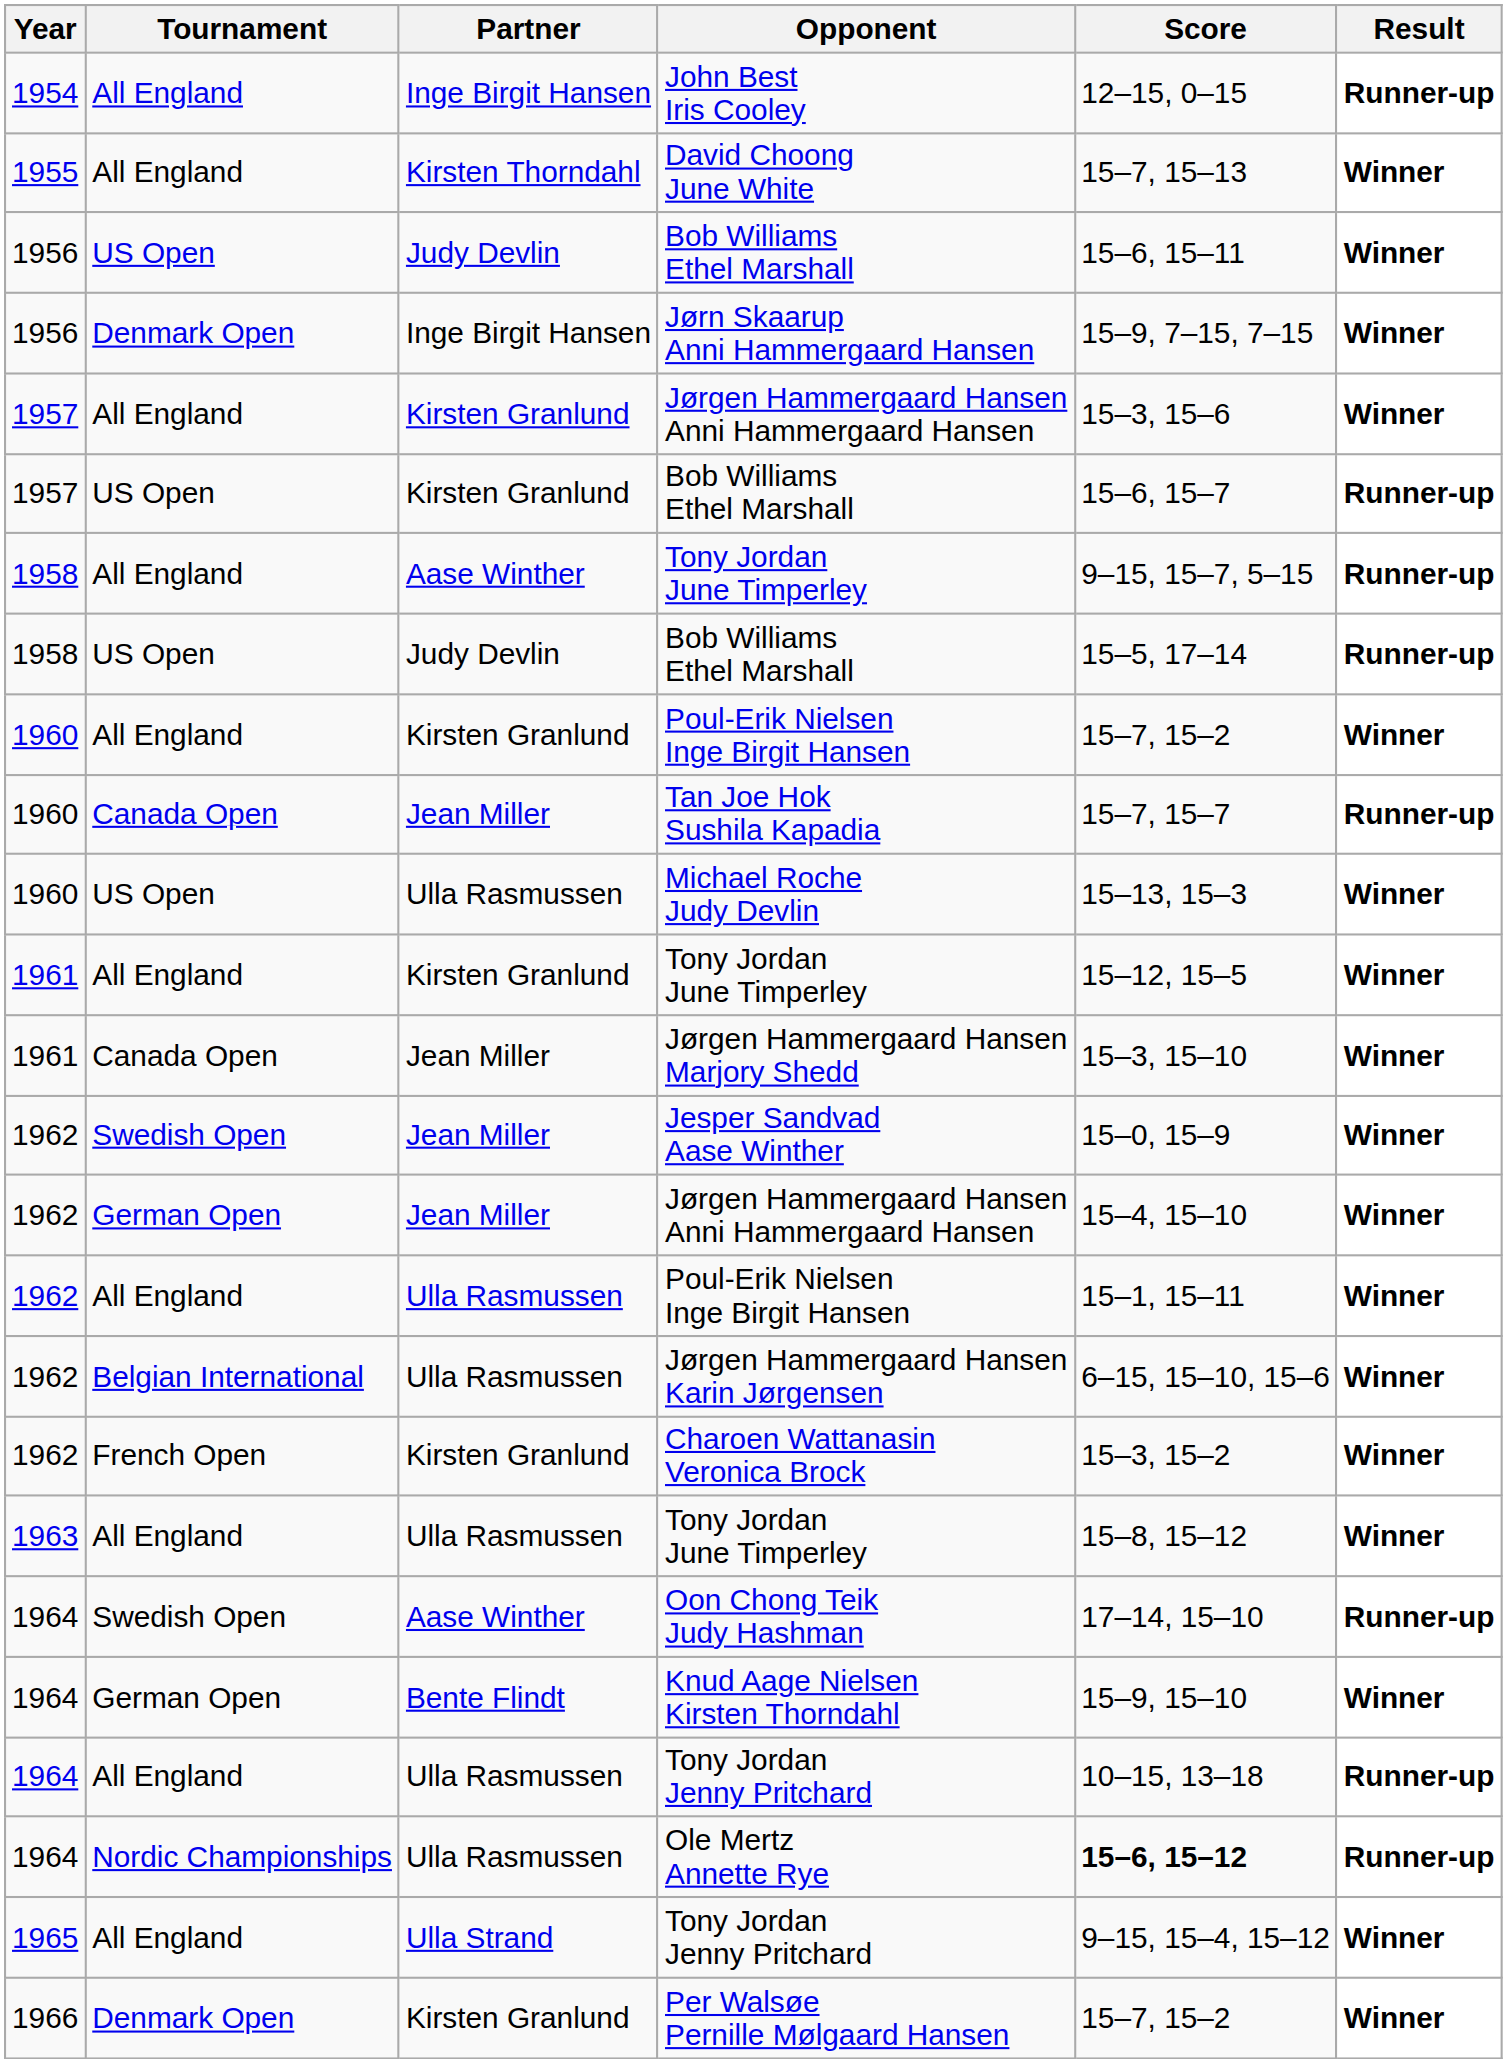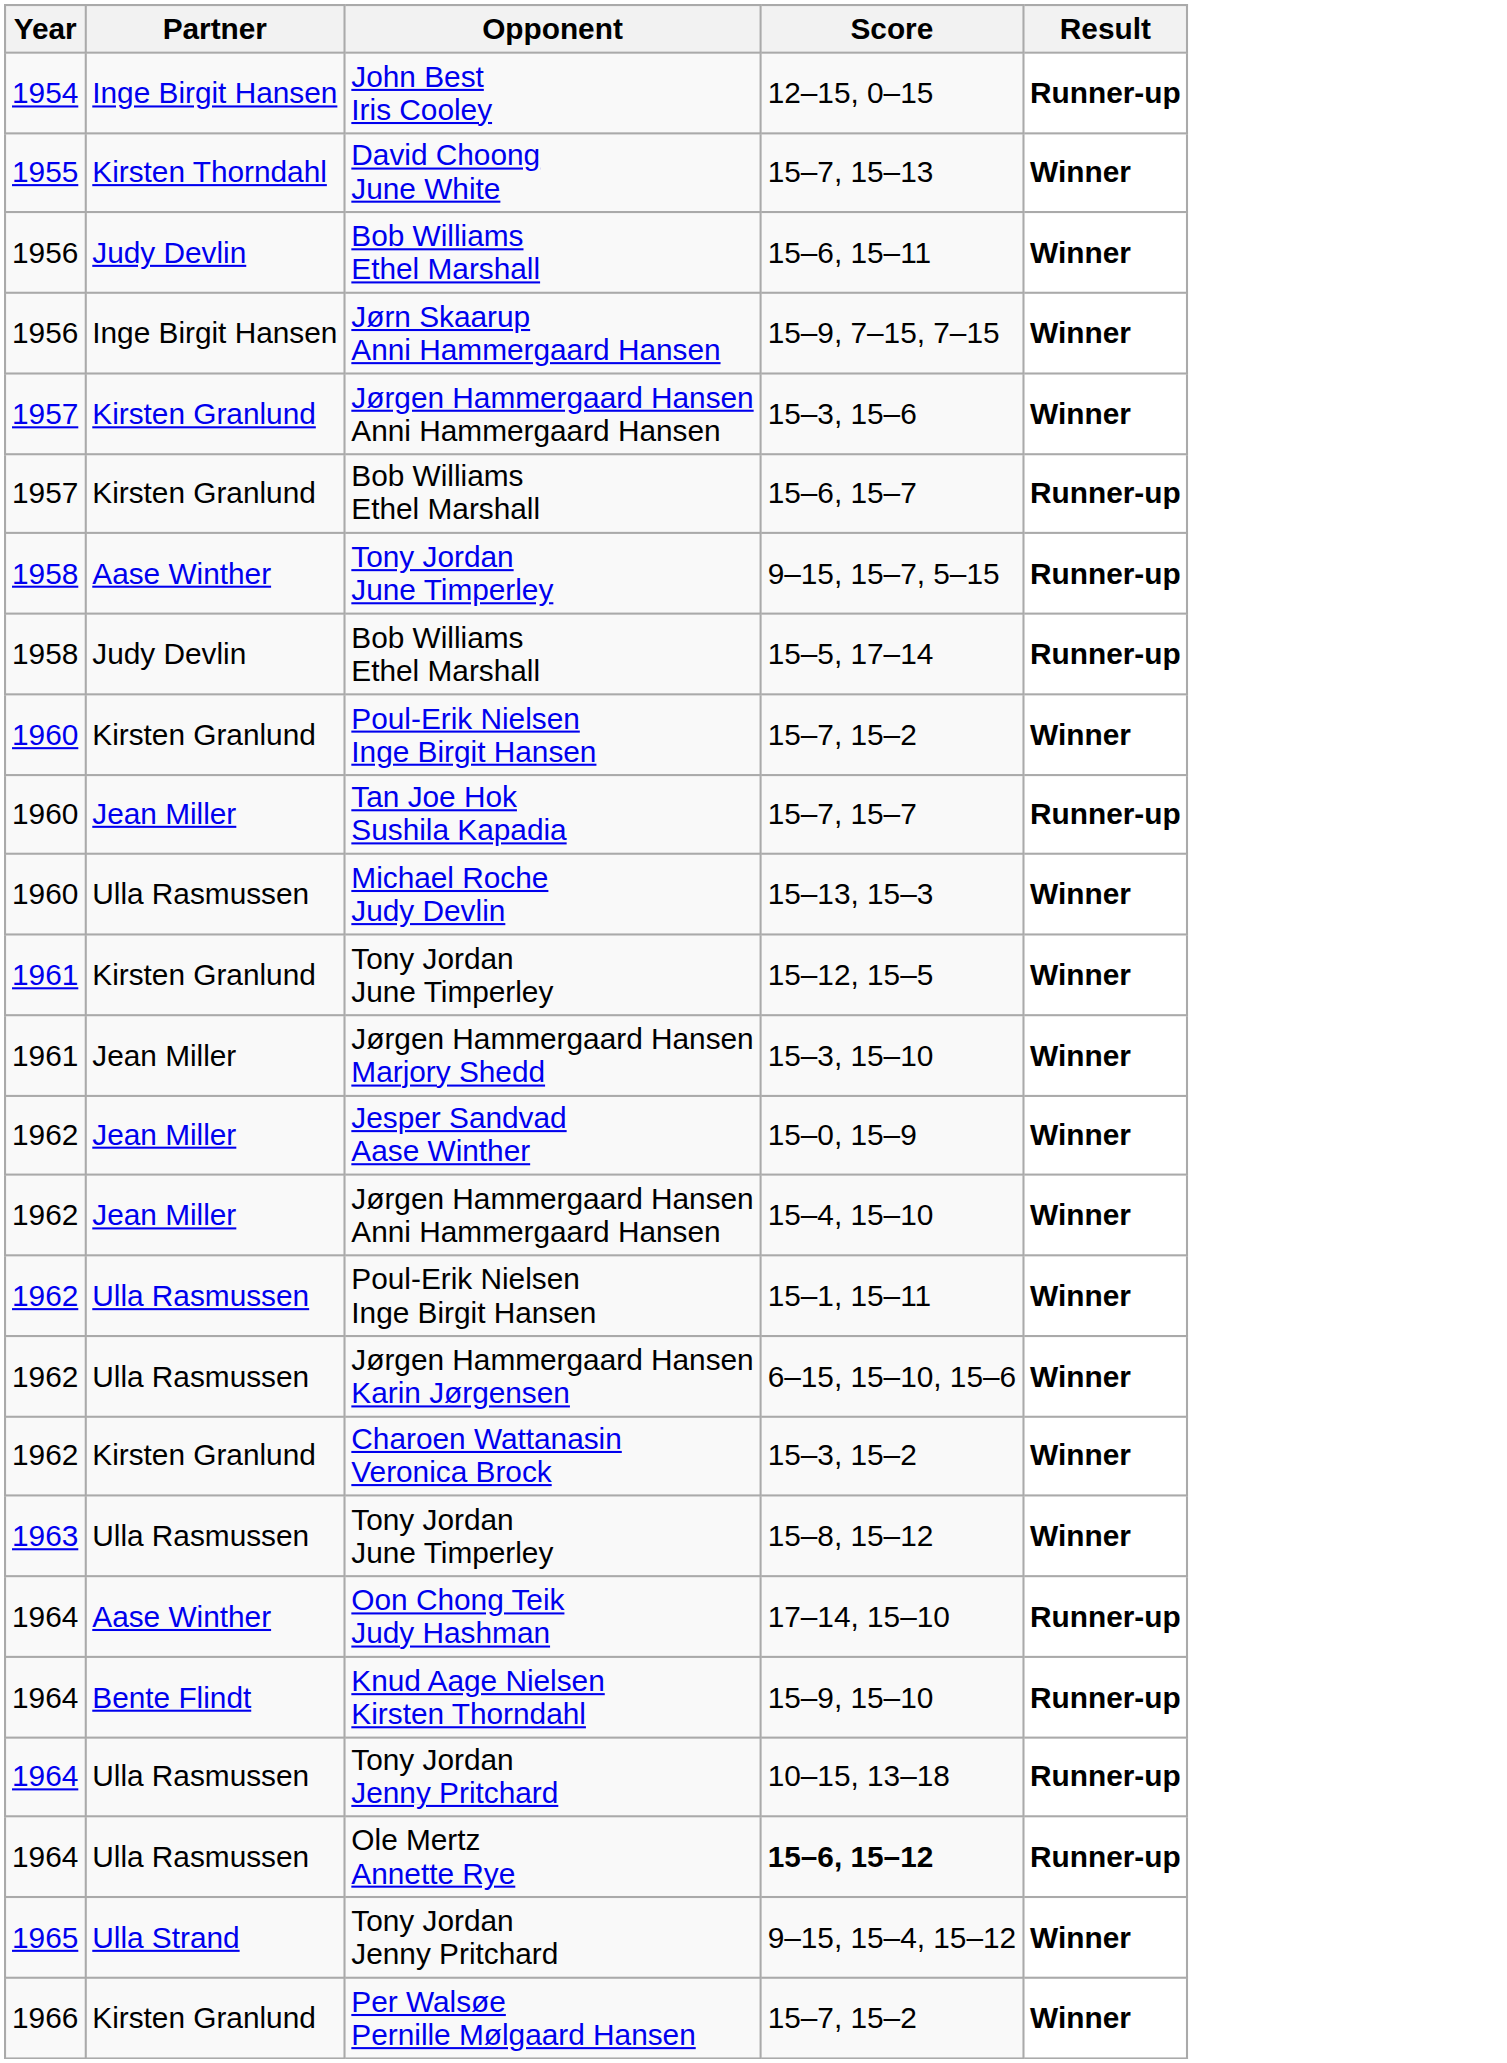 <table class="sortable wikitable" style="font-size: 90%;">
 <tr>
 <th>Year</th>
-<th>Tournament</th>
 <th>Partner</th>
 <th>Opponent</th>
 <th>Score</th>
 <th>Result</th>
 </tr>
 <tr>
 <td align="center"><a href='#'>1954</a></td>
-<td><a href='#'>All England</a></td>
 <td> <a href='#'>Inge Birgit Hansen</a></td>
 <td> <a href='#'>John Best</a><br> <a href='#'>Iris Cooley</a></td>
 <td>12–15, 0–15</td>
 <td style="text-align:left; background:white"> <strong>Runner-up</strong></td>
 </tr>
 <tr>
 <td align="center"><a href='#'>1955</a></td>
-<td>All England</td>
 <td> <a href='#'>Kirsten Thorndahl</a></td>
 <td> <a href='#'>David Choong</a><br> <a href='#'>June White</a></td>
 <td>15–7, 15–13</td>
 <td style="text-align:left; background:white"> <strong>Winner</strong></td>
 </tr>
 <tr>
 <td align="center">1956</td>
-<td><a href='#'>US Open</a></td>
 <td> <a href='#'>Judy Devlin</a></td>
 <td> <a href='#'>Bob Williams</a><br> <a href='#'>Ethel Marshall</a></td>
 <td>15–6, 15–11</td>
 <td style="text-align:left; background:white"> <strong>Winner</strong></td>
 </tr>
 <tr>
 <td align="center">1956</td>
-<td><a href='#'>Denmark Open</a></td>
 <td> Inge Birgit Hansen</td>
 <td> <a href='#'>Jørn Skaarup</a><br> <a href='#'>Anni Hammergaard Hansen</a></td>
 <td>15–9, 7–15, 7–15</td>
 <td style="text-align:left; background:white"> <strong>Winner</strong></td>
 </tr>
 <tr>
 <td align="center"><a href='#'>1957</a></td>
-<td>All England</td>
 <td> <a href='#'>Kirsten Granlund</a></td>
 <td> <a href='#'>Jørgen Hammergaard Hansen</a><br> Anni Hammergaard Hansen</td>
 <td>15–3, 15–6</td>
 <td style="text-align:left; background:white"> <strong>Winner</strong></td>
 </tr>
 <tr>
 <td align="center">1957</td>
-<td>US Open</td>
 <td> Kirsten Granlund</td>
 <td> Bob Williams<br> Ethel Marshall</td>
 <td>15–6, 15–7</td>
 <td style="text-align:left; background:white"> <strong>Runner-up</strong></td>
 </tr>
 <tr>
 <td align="center"><a href='#'>1958</a></td>
-<td>All England</td>
 <td> <a href='#'>Aase Winther</a></td>
 <td> <a href='#'>Tony Jordan</a><br> <a href='#'>June Timperley</a></td>
 <td>9–15, 15–7, 5–15</td>
 <td style="text-align:left; background:white"> <strong>Runner-up</strong></td>
 </tr>
 <tr>
 <td align="center">1958</td>
-<td>US Open</td>
 <td> Judy Devlin</td>
 <td> Bob Williams<br> Ethel Marshall</td>
 <td>15–5, 17–14</td>
 <td style="text-align:left; background:white"> <strong>Runner-up</strong></td>
 </tr>
 <tr>
 <td align="center"><a href='#'>1960</a></td>
-<td>All England</td>
 <td> Kirsten Granlund</td>
 <td> <a href='#'>Poul-Erik Nielsen</a><br> <a href='#'>Inge Birgit Hansen</a></td>
 <td>15–7, 15–2</td>
 <td style="text-align:left; background:white"> <strong>Winner</strong></td>
 </tr>
 <tr>
 <td align="center">1960</td>
-<td><a href='#'>Canada Open</a></td>
 <td> <a href='#'>Jean Miller</a></td>
 <td> <a href='#'>Tan Joe Hok</a><br> <a href='#'>Sushila Kapadia</a></td>
 <td>15–7, 15–7</td>
 <td style="text-align:left; background:white"> <strong>Runner-up</strong></td>
 </tr>
 <tr>
 <td align="center">1960</td>
-<td>US Open</td>
 <td> Ulla Rasmussen</td>
 <td> <a href='#'>Michael Roche</a><br> <a href='#'>Judy Devlin</a></td>
 <td>15–13, 15–3</td>
 <td style="text-align:left; background:white"> <strong>Winner</strong></td>
 </tr>
 <tr>
 <td align="center"><a href='#'>1961</a></td>
-<td>All England</td>
 <td> Kirsten Granlund</td>
 <td> Tony Jordan<br> June Timperley</td>
 <td>15–12, 15–5</td>
 <td style="text-align:left; background:white"> <strong>Winner</strong></td>
 </tr>
 <tr>
 <td align="center">1961</td>
-<td>Canada Open</td>
 <td> Jean Miller</td>
 <td> Jørgen Hammergaard Hansen<br> <a href='#'>Marjory Shedd</a></td>
 <td>15–3, 15–10</td>
 <td style="text-align:left; background:white"> <strong>Winner</strong></td>
 </tr>
 <tr>
 <td align="center">1962</td>
-<td><a href='#'>Swedish Open</a></td>
 <td> <a href='#'>Jean Miller</a></td>
 <td> <a href='#'>Jesper Sandvad</a><br> <a href='#'>Aase Winther</a></td>
 <td>15–0, 15–9</td>
 <td style="text-align:left; background:white"> <strong>Winner</strong></td>
 </tr>
 <tr>
 <td align="center">1962</td>
-<td><a href='#'>German Open</a></td>
 <td> <a href='#'>Jean Miller</a></td>
 <td> Jørgen Hammergaard Hansen<br> Anni Hammergaard Hansen</td>
 <td>15–4, 15–10</td>
 <td style="text-align:left; background:white"> <strong>Winner</strong></td>
 </tr>
 <tr>
 <td align="center"><a href='#'>1962</a></td>
-<td>All England</td>
 <td> <a href='#'>Ulla Rasmussen</a></td>
 <td> Poul-Erik Nielsen<br> Inge Birgit Hansen</td>
 <td>15–1, 15–11</td>
 <td style="text-align:left; background:white"> <strong>Winner</strong></td>
 </tr>
 <tr>
 <td align="center">1962</td>
-<td><a href='#'>Belgian International</a></td>
 <td> Ulla Rasmussen</td>
 <td> Jørgen Hammergaard Hansen<br> <a href='#'>Karin Jørgensen</a></td>
 <td>6–15, 15–10, 15–6</td>
 <td style="text-align:left; background:white"> <strong>Winner</strong></td>
 </tr>
 <tr>
 <td align="center">1962</td>
-<td>French Open</td>
 <td> Kirsten Granlund</td>
 <td> <a href='#'>Charoen Wattanasin</a><br> <a href='#'>Veronica Brock</a></td>
 <td>15–3, 15–2</td>
 <td style="text-align:left; background:white"> <strong>Winner</strong></td>
 </tr>
 <tr>
 <td align="center"><a href='#'>1963</a></td>
-<td>All England</td>
 <td> Ulla Rasmussen</td>
 <td> Tony Jordan<br> June Timperley</td>
 <td>15–8, 15–12</td>
 <td style="text-align:left; background:white"> <strong>Winner</strong></td>
 </tr>
 <tr>
 <td align="center">1964</td>
-<td>Swedish Open</td>
 <td> <a href='#'>Aase Winther</a></td>
 <td> <a href='#'>Oon Chong Teik</a><br> <a href='#'>Judy Hashman</a></td>
 <td>17–14, 15–10</td>
 <td style="text-align:left; background:white"> <strong>Runner-up</strong></td>
 </tr>
 <tr>
 <td align="center">1964</td>
-<td>German Open</td>
 <td> <a href='#'>Bente Flindt</a></td>
 <td> <a href='#'>Knud Aage Nielsen</a><br> <a href='#'>Kirsten Thorndahl</a></td>
 <td>15–9, 15–10</td>
-<td style="text-align:left; background:white"> <strong>Winner</strong></td>
+<td style="text-align:left; background:white"> <strong>Runner-up</strong></td>
 </tr>
 <tr>
 <td align="center"><a href='#'>1964</a></td>
-<td>All England</td>
 <td> Ulla Rasmussen</td>
 <td> Tony Jordan<br> <a href='#'>Jenny Pritchard</a></td>
 <td>10–15, 13–18</td>
 <td style="text-align:left; background:white"> <strong>Runner-up</strong></td>
 </tr>
 <tr>
 <td align="center">1964</td>
-<td><a href='#'>Nordic Championships</a></td>
 <td> Ulla Rasmussen</td>
 <td> Ole Mertz<br> <a href='#'>Annette Rye</a></td>
 <td><strong>15–6, 15–12</strong></td>
 <td style="text-align:left; background:white"> <strong>Runner-up</strong></td>
 </tr>
 <tr>
 <td align="center"><a href='#'>1965</a></td>
-<td>All England</td>
 <td> <a href='#'>Ulla Strand</a></td>
 <td> Tony Jordan<br> Jenny Pritchard</td>
 <td>9–15, 15–4, 15–12</td>
 <td style="text-align:left; background:white"> <strong>Winner</strong></td>
 </tr>
 <tr>
 <td align="center">1966</td>
-<td><a href='#'>Denmark Open</a></td>
 <td> Kirsten Granlund</td>
 <td> <a href='#'>Per Walsøe</a><br> <a href='#'>Pernille Mølgaard Hansen</a></td>
 <td>15–7, 15–2</td>
 <td style="text-align:left; background:white"> <strong>Winner</strong></td>
 </tr>
 </table>
